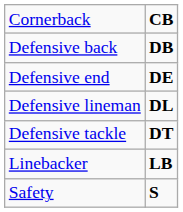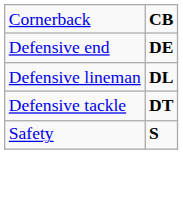 <table class="wikitable" style="font-size:85%;">
 <tr>
 <td><a href='#'>Cornerback</a></td>
 <td><strong>CB</strong></td>
-</tr>
-<tr>
-<td><a href='#'>Defensive back</a></td>
-<td><strong>DB</strong></td>
 </tr>
 <tr>
 <td><a href='#'>Defensive end</a></td>
 <td><strong>DE</strong></td>
 </tr>
 <tr>
 <td><a href='#'>Defensive lineman</a></td>
 <td><strong>DL</strong></td>
 </tr>
 <tr>
 <td><a href='#'>Defensive tackle</a></td>
 <td><strong>DT</strong></td>
 </tr>
 <tr>
-<td><a href='#'>Linebacker</a></td>
-<td><strong>LB</strong></td>
-</tr>
-<tr>
 <td><a href='#'>Safety</a></td>
 <td><strong>S</strong></td>
 </tr>
 </table>
